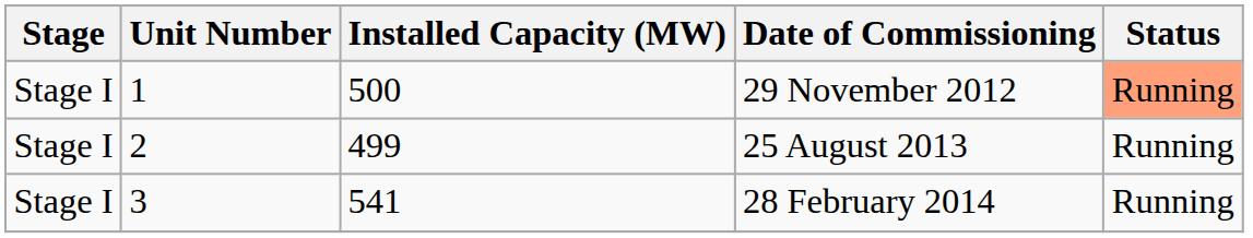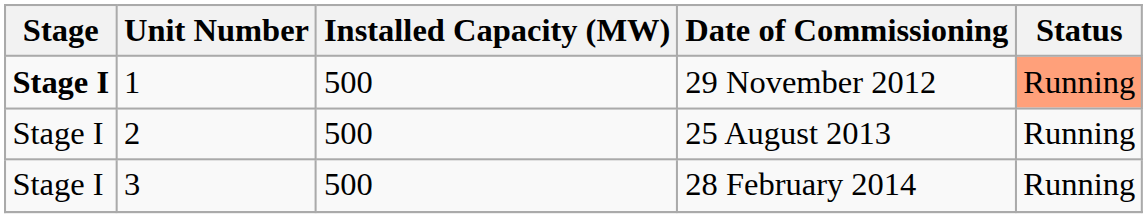 <table class="sortable wikitable">
 <tr>
 <th>Stage</th>
 <th>Unit Number</th>
 <th>Installed Capacity (MW)</th>
 <th>Date of Commissioning</th>
 <th>Status</th>
 </tr>
 <tr>
-<td>Stage I</td>
+<td><strong>Stage I</strong></td>
 <td>1</td>
 <td>500</td>
 <td>29 November 2012</td>
 <td style="background: lightsalmon;">Running</td>
 </tr>
 <tr>
 <td>Stage I</td>
 <td>2</td>
-<td>499</td>
+<td>500</td>
 <td>25 August 2013</td>
 <td>Running</td>
 </tr>
 <tr>
 <td>Stage I</td>
 <td>3</td>
-<td>541</td>
+<td>500</td>
 <td>28 February 2014</td>
 <td>Running</td>
 </tr>
 <tr>
 </tr>
 </table>
